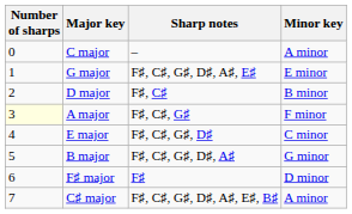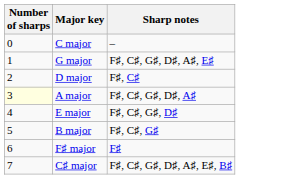 <table class="wikitable">
 <tr>
 <th>Number<br>of sharps</th>
 <th>Major key</th>
 <th>Sharp notes</th>
-<th>Minor key</th>
 </tr>
 <tr>
 <td>0</td>
 <td><a href='#'>C major</a></td>
 <td>–</td>
-<td><a href='#'>A minor</a></td>
 </tr>
 <tr>
 <td>1</td>
 <td><a href='#'>G major</a></td>
 <td>F♯, C♯, G♯, D♯, A♯, <a href='#'>E♯</a></td>
-<td><a href='#'>E minor</a></td>
 </tr>
 <tr>
 <td>2</td>
 <td><a href='#'>D major</a></td>
 <td>F♯, <a href='#'>C♯</a></td>
-<td><a href='#'>B minor</a></td>
 </tr>
 <tr>
 <td style="background: lightyellow;">3</td>
 <td><a href='#'>A major</a></td>
-<td>F♯, C♯, <a href='#'>G♯</a></td>
-<td><a href='#'>F minor</a></td>
+<td>F♯, C♯, G♯, D♯, <a href='#'>A♯</a></td>
 </tr>
 <tr>
 <td>4</td>
 <td><a href='#'>E major</a></td>
 <td>F♯, C♯, G♯, <a href='#'>D♯</a></td>
-<td><a href='#'>C minor</a></td>
 </tr>
 <tr>
 <td>5</td>
 <td><a href='#'>B major</a></td>
-<td>F♯, C♯, G♯, D♯, <a href='#'>A♯</a></td>
-<td><a href='#'>G minor</a></td>
+<td>F♯, C♯, <a href='#'>G♯</a></td>
 </tr>
 <tr>
 <td>6</td>
 <td><a href='#'>F♯ major</a></td>
 <td><a href='#'>F♯</a></td>
-<td><a href='#'>D minor</a></td>
 </tr>
 <tr>
 <td>7</td>
 <td><a href='#'>C♯ major</a></td>
 <td>F♯, C♯, G♯, D♯, A♯, E♯, <a href='#'>B♯</a></td>
-<td><a href='#'>A minor</a></td>
 </tr>
 </table>
